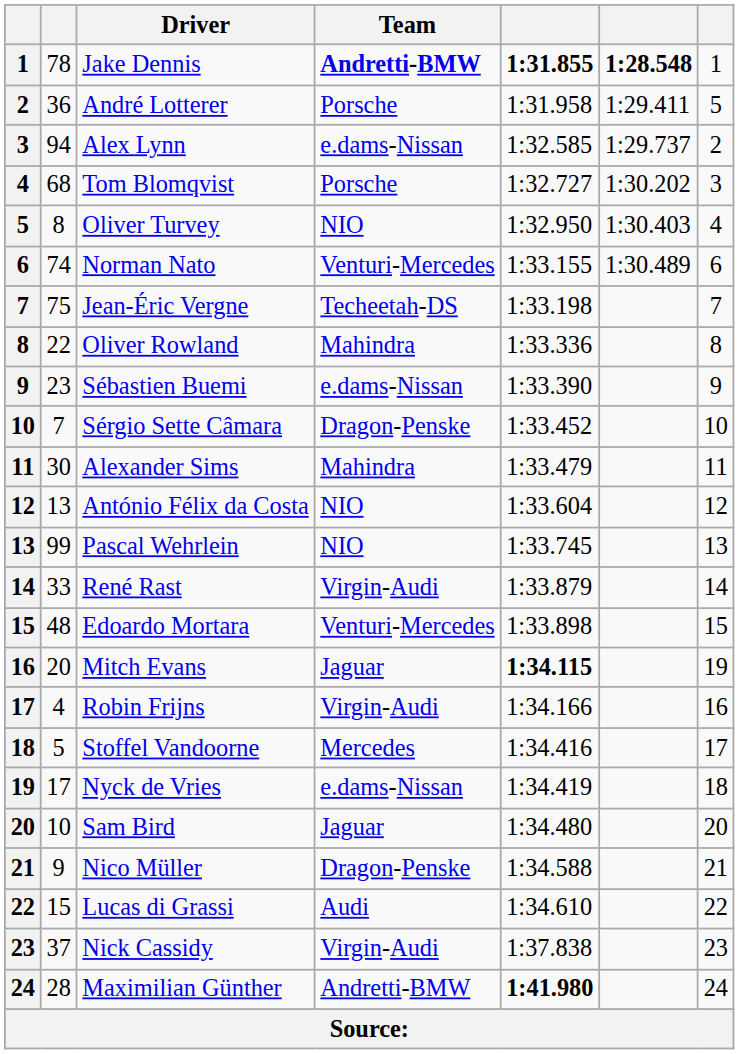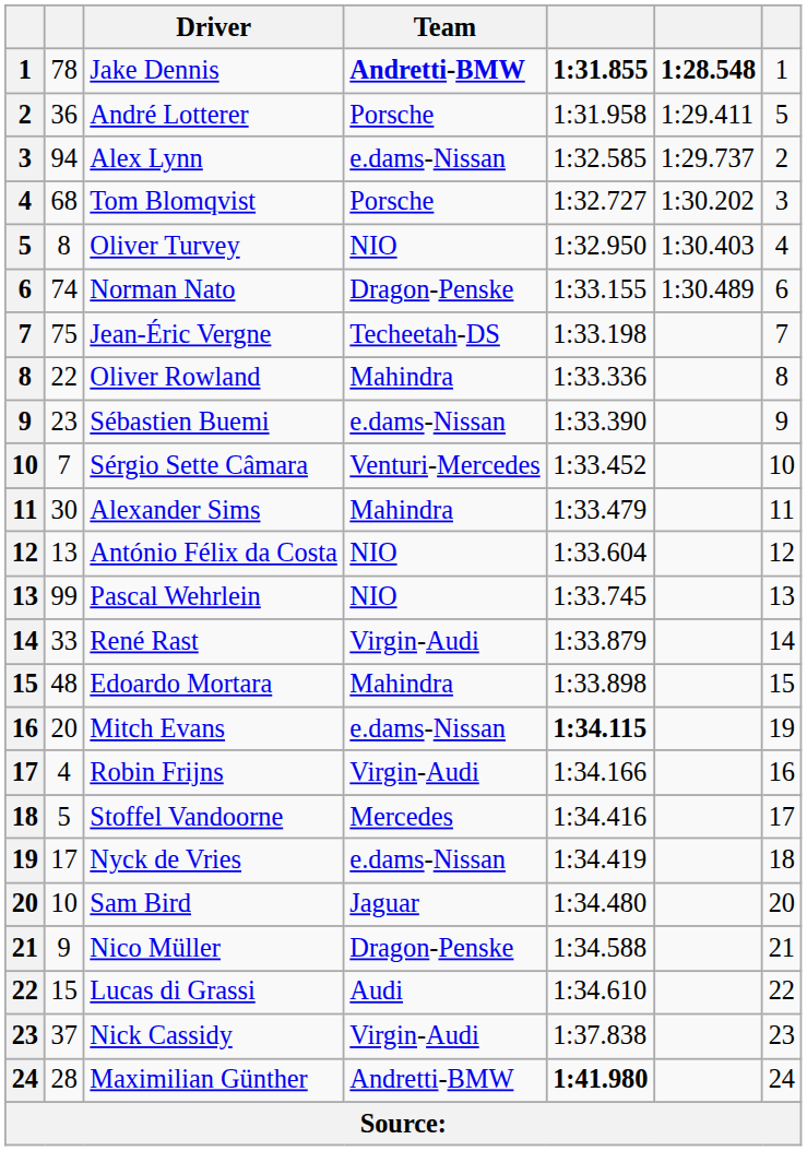 <table class="wikitable sortable" style="font-size: 85%">
 <tr>
 <th scope="col"></th>
 <th scope="col"></th>
 <th scope="col">Driver</th>
 <th scope="col">Team</th>
 <th scope="col"></th>
 <th scope="col"></th>
 <th scope="col"></th>
 </tr>
 <tr>
 <th scope="row">1</th>
 <td align="center">78</td>
 <td data-sort-value="DEN"> <a href='#'>Jake Dennis</a></td>
 <td><strong><a href='#'>Andretti</a>-<a href='#'>BMW</a></strong></td>
 <td><strong>1:31.855</strong></td>
 <td><strong>1:28.548</strong></td>
 <td align="center">1</td>
 </tr>
 <tr>
 <th scope="row">2</th>
 <td align="center">36</td>
 <td data-sort-value="LOT"> <a href='#'>André Lotterer</a></td>
 <td><a href='#'>Porsche</a></td>
 <td>1:31.958</td>
 <td>1:29.411</td>
 <td align="center">5</td>
 </tr>
 <tr>
 <th scope="row">3</th>
 <td align="center">94</td>
 <td data-sort-value="LYN"> <a href='#'>Alex Lynn</a></td>
 <td><a href='#'>e.dams</a>-<a href='#'>Nissan</a></td>
 <td>1:32.585</td>
 <td>1:29.737</td>
 <td align="center">2</td>
 </tr>
 <tr>
 <th scope="row">4</th>
 <td align="center">68</td>
 <td data-sort-value="BLO"> <a href='#'>Tom Blomqvist</a></td>
 <td><a href='#'>Porsche</a></td>
 <td>1:32.727</td>
 <td>1:30.202</td>
 <td align="center">3</td>
 </tr>
 <tr>
 <th scope="row">5</th>
 <td align="center">8</td>
 <td data-sort-value="TUR"> <a href='#'>Oliver Turvey</a></td>
 <td><a href='#'>NIO</a></td>
 <td>1:32.950</td>
 <td>1:30.403</td>
 <td align="center">4</td>
 </tr>
 <tr>
 <th scope="row">6</th>
 <td align="center">74</td>
 <td data-sort-value="NAT"> <a href='#'>Norman Nato</a></td>
-<td><a href='#'>Venturi</a>-<a href='#'>Mercedes</a></td>
+<td><a href='#'>Dragon</a>-<a href='#'>Penske</a></td>
 <td>1:33.155</td>
 <td>1:30.489</td>
 <td align="center">6</td>
 </tr>
 <tr>
 <th scope="row">7</th>
 <td align="center">75</td>
 <td data-sort-value="JEV"> <a href='#'>Jean-Éric Vergne</a></td>
 <td><a href='#'>Techeetah</a>-<a href='#'>DS</a></td>
 <td>1:33.198</td>
 <td></td>
 <td align="center">7</td>
 </tr>
 <tr>
 <th scope="row">8</th>
 <td align="center">22</td>
 <td data-sort-value="ROW"> <a href='#'>Oliver Rowland</a></td>
 <td><a href='#'>Mahindra</a></td>
 <td>1:33.336</td>
 <td></td>
 <td align="center">8</td>
 </tr>
 <tr>
 <th scope="row">9</th>
 <td align="center">23</td>
 <td data-sort-value="BUE"> <a href='#'>Sébastien Buemi</a></td>
 <td><a href='#'>e.dams</a>-<a href='#'>Nissan</a></td>
 <td>1:33.390</td>
 <td></td>
 <td align="center">9</td>
 </tr>
 <tr>
 <th scope="row">10</th>
 <td align="center">7</td>
 <td data-sort-value="SET"> <a href='#'>Sérgio Sette Câmara</a></td>
-<td><a href='#'>Dragon</a>-<a href='#'>Penske</a></td>
+<td><a href='#'>Venturi</a>-<a href='#'>Mercedes</a></td>
 <td>1:33.452</td>
 <td></td>
 <td align="center">10</td>
 </tr>
 <tr>
 <th scope="row">11</th>
 <td align="center">30</td>
 <td data-sort-value="SIM"> <a href='#'>Alexander Sims</a></td>
 <td><a href='#'>Mahindra</a></td>
 <td>1:33.479</td>
 <td></td>
 <td align="center">11</td>
 </tr>
 <tr>
 <th scope="row">12</th>
 <td align="center">13</td>
 <td data-sort-value="DAC"> <a href='#'>António Félix da Costa</a></td>
 <td><a href='#'>NIO</a></td>
 <td>1:33.604</td>
 <td></td>
 <td align="center">12</td>
 </tr>
 <tr>
 <th scope="row">13</th>
 <td align="center">99</td>
 <td data-sort-value="WEH"> <a href='#'>Pascal Wehrlein</a></td>
 <td><a href='#'>NIO</a></td>
 <td>1:33.745</td>
 <td></td>
 <td align="center">13</td>
 </tr>
 <tr>
 <th scope="row">14</th>
 <td align="center">33</td>
 <td data-sort-value="RAS"> <a href='#'>René Rast</a></td>
 <td><a href='#'>Virgin</a>-<a href='#'>Audi</a></td>
 <td>1:33.879</td>
 <td></td>
 <td align="center">14</td>
 </tr>
 <tr>
 <th scope="row">15</th>
 <td align="center">48</td>
 <td data-sort-value="MOR"> <a href='#'>Edoardo Mortara</a></td>
-<td><a href='#'>Venturi</a>-<a href='#'>Mercedes</a></td>
+<td><a href='#'>Mahindra</a></td>
 <td>1:33.898</td>
 <td></td>
 <td align="center">15</td>
 </tr>
 <tr>
 <th scope="row">16</th>
 <td align="center">20</td>
 <td data-sort-value="EVA"> <a href='#'>Mitch Evans</a></td>
-<td><a href='#'>Jaguar</a></td>
+<td><a href='#'>e.dams</a>-<a href='#'>Nissan</a></td>
 <td><strong>1:34.115</strong></td>
 <td></td>
 <td align="center">19</td>
 </tr>
 <tr>
 <th scope="row">17</th>
 <td align="center">4</td>
 <td data-sort-value="FRI"> <a href='#'>Robin Frijns</a></td>
 <td><a href='#'>Virgin</a>-<a href='#'>Audi</a></td>
 <td>1:34.166</td>
 <td></td>
 <td align="center">16</td>
 </tr>
 <tr>
 <th scope="row">18</th>
 <td align="center">5</td>
 <td data-sort-value="VAN"> <a href='#'>Stoffel Vandoorne</a></td>
 <td><a href='#'>Mercedes</a></td>
 <td>1:34.416</td>
 <td></td>
 <td align="center">17</td>
 </tr>
 <tr>
 <th scope="row">19</th>
 <td align="center">17</td>
 <td data-sort-value="DEV"> <a href='#'>Nyck de Vries</a></td>
 <td><a href='#'>e.dams</a>-<a href='#'>Nissan</a></td>
 <td>1:34.419</td>
 <td></td>
 <td align="center">18</td>
 </tr>
 <tr>
 <th scope="row">20</th>
 <td align="center">10</td>
 <td data-sort-value="BIR"> <a href='#'>Sam Bird</a></td>
 <td><a href='#'>Jaguar</a></td>
 <td>1:34.480</td>
 <td></td>
 <td align="center">20</td>
 </tr>
 <tr>
 <th scope="row">21</th>
 <td align="center">9</td>
 <td data-sort-value="MUL"> <a href='#'>Nico Müller</a></td>
 <td><a href='#'>Dragon</a>-<a href='#'>Penske</a></td>
 <td>1:34.588</td>
 <td></td>
 <td align="center">21</td>
 </tr>
 <tr>
 <th scope="row">22</th>
 <td align="center">15</td>
 <td data-sort-value="DIG"> <a href='#'>Lucas di Grassi</a></td>
 <td><a href='#'>Audi</a></td>
 <td>1:34.610</td>
 <td></td>
 <td align="center">22</td>
 </tr>
 <tr>
 <th scope="row">23</th>
 <td align="center">37</td>
 <td data-sort-value="CAS"> <a href='#'>Nick Cassidy</a></td>
 <td><a href='#'>Virgin</a>-<a href='#'>Audi</a></td>
 <td>1:37.838</td>
 <td></td>
 <td align="center">23</td>
 </tr>
 <tr>
 <th scope="row">24</th>
 <td align="center">28</td>
 <td data-sort-value="GUE"> <a href='#'>Maximilian Günther</a></td>
 <td><a href='#'>Andretti</a>-<a href='#'>BMW</a></td>
 <td><strong>1:41.980</strong></td>
 <td></td>
 <td align="center">24</td>
 </tr>
 <tr>
 <th colspan="7">Source:</th>
 </tr>
 </table>
